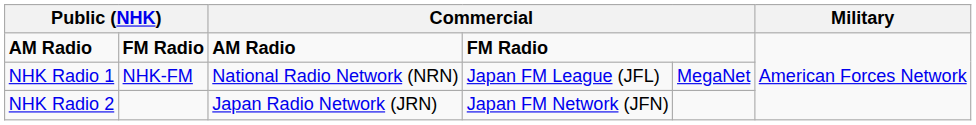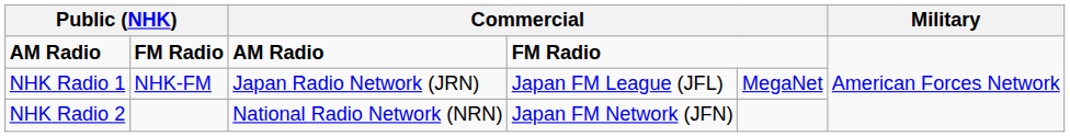 <table class="wikitable">
 <tr>
 <th colspan="2">Public (<a href='#'>NHK</a>)</th>
 <th colspan="3">Commercial</th>
 <th>Military</th>
 </tr>
 <tr>
 <td><strong>AM Radio</strong></td>
 <td><strong>FM Radio</strong></td>
 <td><strong>AM Radio</strong></td>
 <td colspan="2"><strong>FM Radio</strong></td>
 <td rowspan="3"><a href='#'>American Forces Network</a></td>
 </tr>
 <tr>
 <td><a href='#'>NHK Radio 1</a></td>
 <td><a href='#'>NHK-FM</a></td>
-<td><a href='#'>National Radio Network</a> (NRN)</td>
+<td><a href='#'>Japan Radio Network</a> (JRN)</td>
 <td><a href='#'>Japan FM League</a> (JFL)</td>
 <td><a href='#'>MegaNet</a></td>
 </tr>
 <tr>
 <td><a href='#'>NHK Radio 2</a></td>
 <td></td>
-<td><a href='#'>Japan Radio Network</a> (JRN)</td>
+<td><a href='#'>National Radio Network</a> (NRN)</td>
 <td><a href='#'>Japan FM Network</a> (JFN)</td>
 <td></td>
 </tr>
 </table>
